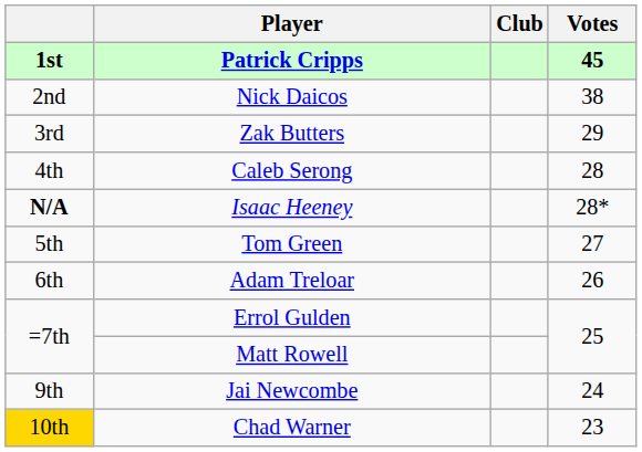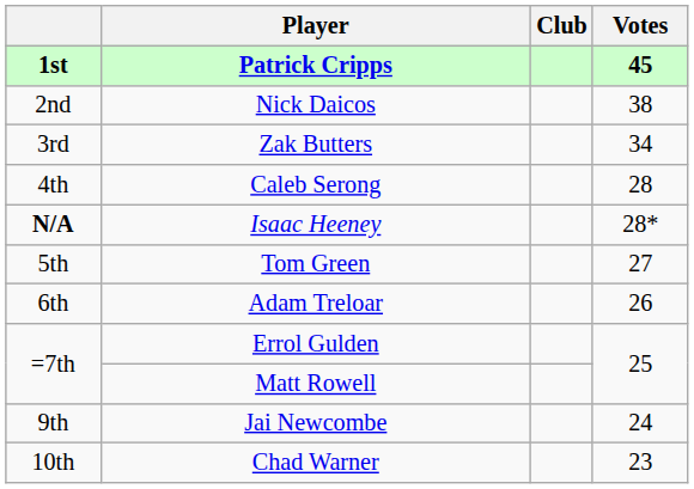 <table class="wikitable sortable mw-collapsible" style="text-align: center; font-size: 90%; margin: 1em auto;">
 <tr>
 <th style="width:50px;"></th>
 <th style="width:250px;">Player</th>
 <th>Club</th>
 <th style="width:50px;">Votes</th>
 </tr>
 <tr style="background:#cfc;">
 <td><strong>1st</strong></td>
 <td><strong><a href='#'>Patrick Cripps</a></strong></td>
 <td><strong></strong></td>
 <td><strong>45</strong></td>
 </tr>
 <tr>
 <td>2nd</td>
 <td><a href='#'>Nick Daicos</a></td>
 <td></td>
 <td>38</td>
 </tr>
 <tr>
 <td>3rd</td>
 <td><a href='#'>Zak Butters</a></td>
 <td></td>
-<td>29</td>
+<td>34</td>
 </tr>
 <tr>
 <td>4th</td>
 <td><a href='#'>Caleb Serong</a></td>
 <td></td>
 <td>28</td>
 </tr>
 <tr>
 <td><strong>N/A</strong></td>
 <td><em><a href='#'>Isaac Heeney</a></em></td>
 <td><em></em></td>
 <td>28*</td>
 </tr>
 <tr>
 <td>5th</td>
 <td><a href='#'>Tom Green</a></td>
 <td></td>
 <td>27</td>
 </tr>
 <tr>
 <td>6th</td>
 <td><a href='#'>Adam Treloar</a></td>
 <td></td>
 <td>26</td>
 </tr>
 <tr>
 <td rowspan="2">=7th</td>
 <td><a href='#'>Errol Gulden</a></td>
 <td></td>
 <td rowspan="2">25</td>
 </tr>
 <tr>
 <td><a href='#'>Matt Rowell</a></td>
 <td></td>
 </tr>
 <tr>
 <td>9th</td>
 <td><a href='#'>Jai Newcombe</a></td>
 <td></td>
 <td>24</td>
 </tr>
 <tr>
-<td style="background: gold;">10th</td>
+<td>10th</td>
 <td><a href='#'>Chad Warner</a></td>
 <td></td>
 <td>23</td>
 </tr>
 </table>
